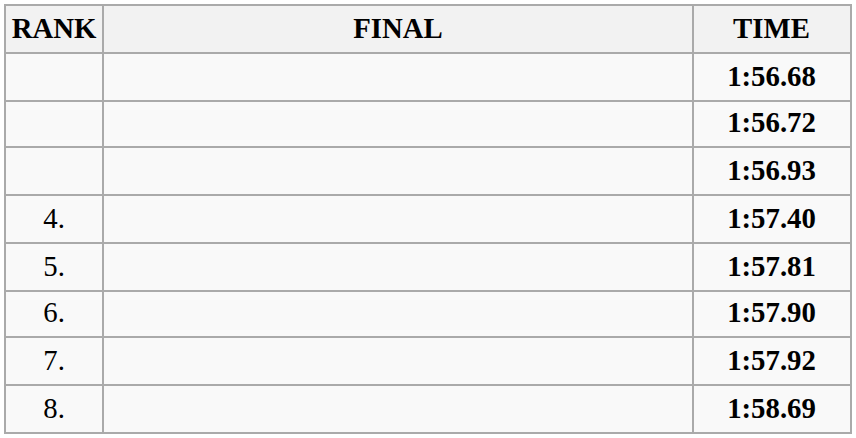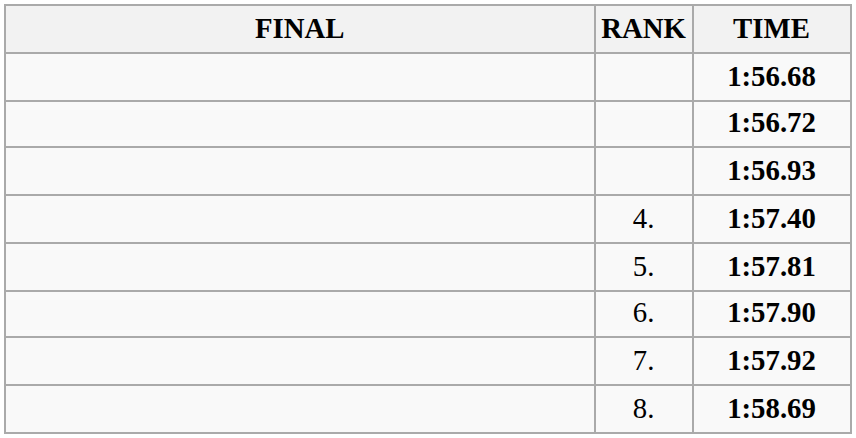 <table class="wikitable" style="border-collapse: collapse; font-size: 90%;">
 <tr>
+<th style="width: 20em">FINAL</th>
 <th>RANK</th>
-<th style="width: 20em">FINAL</th>
 <th style="width: 5em">TIME</th>
 </tr>
 <tr>
+<td></td>
 <td align="center"></td>
-<td></td>
 <td align="center"><strong>1:56.68</strong></td>
 </tr>
 <tr>
+<td></td>
 <td align="center"></td>
-<td></td>
 <td align="center"><strong>1:56.72</strong></td>
 </tr>
 <tr>
+<td></td>
 <td align="center"></td>
-<td></td>
 <td align="center"><strong>1:56.93</strong></td>
 </tr>
 <tr>
+<td></td>
 <td align="center">4.</td>
-<td></td>
 <td align="center"><strong>1:57.40</strong></td>
 </tr>
 <tr>
+<td></td>
 <td align="center">5.</td>
-<td></td>
 <td align="center"><strong>1:57.81</strong></td>
 </tr>
 <tr>
+<td></td>
 <td align="center">6.</td>
-<td></td>
 <td align="center"><strong>1:57.90</strong></td>
 </tr>
 <tr>
+<td></td>
 <td align="center">7.</td>
-<td></td>
 <td align="center"><strong>1:57.92</strong></td>
 </tr>
 <tr>
+<td></td>
 <td align="center">8.</td>
-<td></td>
 <td align="center"><strong>1:58.69</strong></td>
 </tr>
 </table>
